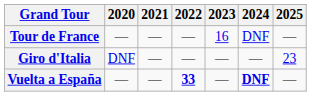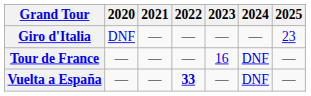 <table class="wikitable plainrowheaders">
 <tr>
 <th scope="col"><a href='#'>Grand Tour</a></th>
 <th scope="col">2020</th>
 <th scope="col">2021</th>
 <th scope="col">2022</th>
 <th scope="col">2023</th>
 <th scope="col">2024</th>
 <th scope="col">2025</th>
 </tr>
 <tr style="text-align:center;">
+<th scope="row"> <a href='#'>Giro d'Italia</a></th>
+<td><a href='#'>DNF</a></td>
+<td>—</td>
+<td>—</td>
+<td>—</td>
+<td>—</td>
+<td><a href='#'>23</a></td>
+</tr>
+<tr style="text-align:center;">
 <th scope="row"> <a href='#'>Tour de France</a></th>
 <td>—</td>
 <td>—</td>
 <td>—</td>
 <td><a href='#'>16</a></td>
 <td><a href='#'>DNF</a></td>
 <td>—</td>
 </tr>
 <tr style="text-align:center;">
-<th scope="row"> <a href='#'>Giro d'Italia</a></th>
-<td><a href='#'>DNF</a></td>
-<td>—</td>
-<td>—</td>
-<td>—</td>
-<td>—</td>
-<td><a href='#'>23</a></td>
-</tr>
-<tr style="text-align:center;">
 <th scope="row"> <a href='#'>Vuelta a España</a></th>
 <td>—</td>
 <td>—</td>
 <td><strong><a href='#'>33</a></strong></td>
 <td>—</td>
-<td><strong><a href='#'>DNF</a></strong></td>
+<td><a href='#'>DNF</a></td>
 <td>—</td>
 </tr>
 </table>
